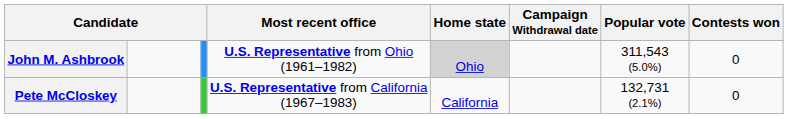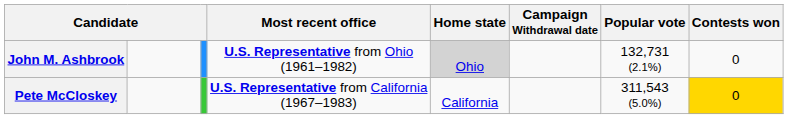 <table class="sortable wikitable" style="text-align:center;">
 <tr>
 <th colspan="3">Candidate</th>
 <th class="unsortable">Most recent office</th>
 <th>Home state</th>
 <th data-sort-type="date">Campaign<br><small>Withdrawal date</small></th>
 <th>Popular vote</th>
 <th>Contests won</th>
 </tr>
 <tr>
 <th scope="row" data-sort-=Ashbrook""><a href='#'>John M. Ashbrook</a></th>
 <td style="min-width:80px;"></td>
 <td style="background:#1E90FF;"></td>
 <td><strong><a href='#'>U.S. Representative</a></strong> from <a href='#'>Ohio</a><br>(1961–1982)</td>
 <td style="background: lightgrey;"><br><a href='#'>Ohio</a></td>
 <td data-sort-value="0"></td>
-<td data-sort-value="311,543">311,543<br><small>(5.0%)</small></td>
+<td data-sort-value="132,731">132,731<br><small>(2.1%)</small></td>
 <td data-sort-value="0">0</td>
 </tr>
 <tr>
 <th scope="row" data-sort-=McCloskey""><a href='#'>Pete McCloskey</a></th>
 <td style="min-width:80px;"></td>
 <td style="background:#37c837;"></td>
 <td><strong><a href='#'>U.S. Representative</a></strong> from <a href='#'>California</a><br>(1967–1983)</td>
 <td><br><a href='#'>California</a></td>
 <td data-sort-value="0"></td>
-<td data-sort-value="132,731">132,731<br><small>(2.1%)</small></td>
-<td data-sort-value="0">0</td>
+<td data-sort-value="311,543">311,543<br><small>(5.0%)</small></td>
+<td data-sort-value="0" style="background: gold;">0</td>
 </tr>
 </table>
